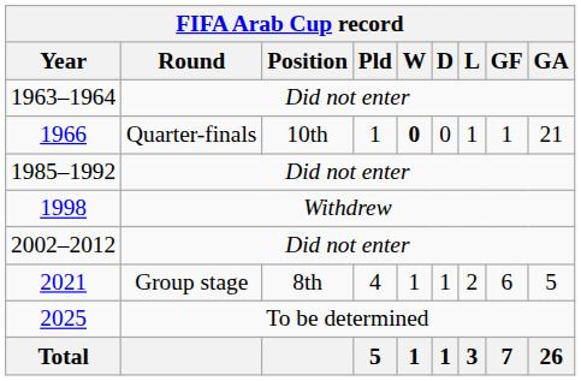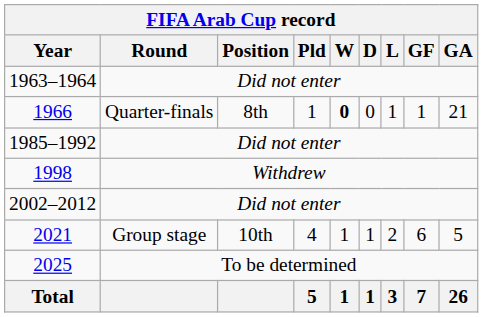 <table class="wikitable" style="text-align: center;">
 <tr>
 <th colspan=9><a href='#'>FIFA Arab Cup</a> record</th>
 </tr>
 <tr>
 <th>Year</th>
 <th>Round</th>
 <th>Position</th>
 <th>Pld</th>
 <th>W</th>
 <th>D</th>
 <th>L</th>
 <th>GF</th>
 <th>GA</th>
 </tr>
 <tr>
 <td>1963–1964</td>
 <td colspan=8><em>Did not enter</em></td>
 </tr>
 <tr>
 <td> <a href='#'>1966</a></td>
 <td>Quarter-finals</td>
-<td>10th</td>
+<td>8th</td>
 <td>1</td>
 <td><strong>0</strong></td>
 <td>0</td>
 <td>1</td>
 <td>1</td>
 <td>21</td>
 </tr>
 <tr>
 <td>1985–1992</td>
 <td colspan=8><em>Did not enter</em></td>
 </tr>
 <tr>
 <td> <a href='#'>1998</a></td>
 <td colspan=8><em>Withdrew</em></td>
 </tr>
 <tr>
 <td>2002–2012</td>
 <td colspan=8><em>Did not enter</em></td>
 </tr>
 <tr>
 <td> <a href='#'>2021</a></td>
 <td>Group stage</td>
-<td>8th</td>
+<td>10th</td>
 <td>4</td>
 <td>1</td>
 <td>1</td>
 <td>2</td>
 <td>6</td>
 <td>5</td>
 </tr>
 <tr>
 <td> <a href='#'>2025</a></td>
 <td colspan="8" rowspan="1">To be determined</td>
 </tr>
 <tr>
 <th>Total</th>
 <th></th>
 <th></th>
 <th>5</th>
 <th>1</th>
 <th>1</th>
 <th>3</th>
 <th>7</th>
 <th>26</th>
 </tr>
 </table>
